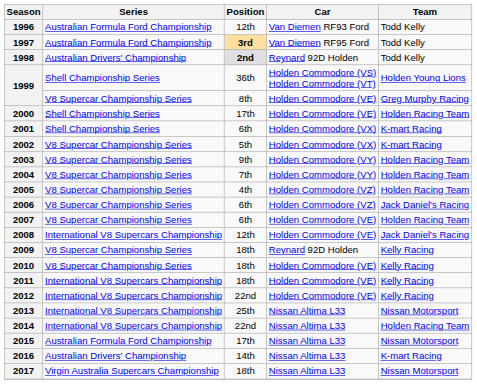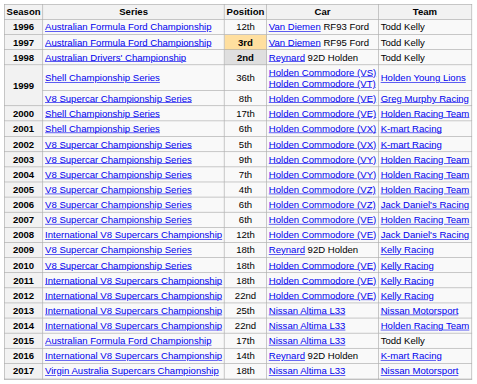 <table class="wikitable" style="font-size: 95%;">
 <tr>
 <th>Season</th>
 <th>Series</th>
 <th>Position</th>
 <th>Car</th>
 <th>Team</th>
 </tr>
 <tr>
 <th>1996</th>
 <td><a href='#'>Australian Formula Ford Championship</a></td>
 <td align="center">12th</td>
 <td><a href='#'>Van Diemen</a> RF93 Ford</td>
 <td>Todd Kelly</td>
 </tr>
 <tr>
 <th>1997</th>
 <td><a href='#'>Australian Formula Ford Championship</a></td>
 <td align="center" style="background:#ffdf9f;"><strong>3rd</strong></td>
 <td><a href='#'>Van Diemen</a> RF95 Ford</td>
 <td>Todd Kelly</td>
 </tr>
 <tr>
 <th>1998</th>
 <td><a href='#'>Australian Drivers' Championship</a></td>
 <td align="center" style="background:#dfdfdf;"><strong>2nd</strong></td>
 <td><a href='#'>Reynard</a> 92D Holden</td>
 <td>Todd Kelly</td>
 </tr>
 <tr>
 <th rowspan=2>1999</th>
 <td><a href='#'>Shell Championship Series</a></td>
 <td align="center">36th</td>
 <td><a href='#'>Holden Commodore (VS)</a><br><a href='#'>Holden Commodore (VT)</a></td>
 <td><a href='#'>Holden Young Lions</a></td>
 </tr>
 <tr>
 <td><a href='#'>V8 Supercar Championship Series</a></td>
 <td align="center">8th</td>
 <td><a href='#'>Holden Commodore (VE)</a></td>
 <td><a href='#'>Greg Murphy Racing</a></td>
 </tr>
 <tr>
 <th>2000</th>
 <td><a href='#'>Shell Championship Series</a></td>
 <td align="center">17th</td>
 <td><a href='#'>Holden Commodore (VE)</a></td>
 <td><a href='#'>Holden Racing Team</a></td>
 </tr>
 <tr>
 <th>2001</th>
 <td><a href='#'>Shell Championship Series</a></td>
 <td align="center">6th</td>
 <td><a href='#'>Holden Commodore (VX)</a></td>
 <td><a href='#'>K-mart Racing</a></td>
 </tr>
 <tr>
 <th>2002</th>
 <td><a href='#'>V8 Supercar Championship Series</a></td>
 <td align="center">5th</td>
 <td><a href='#'>Holden Commodore (VX)</a></td>
 <td><a href='#'>K-mart Racing</a></td>
 </tr>
 <tr>
 <th>2003</th>
 <td><a href='#'>V8 Supercar Championship Series</a></td>
 <td align="center">9th</td>
 <td><a href='#'>Holden Commodore (VY)</a></td>
 <td><a href='#'>Holden Racing Team</a></td>
 </tr>
 <tr>
 <th>2004</th>
 <td><a href='#'>V8 Supercar Championship Series</a></td>
 <td align="center">7th</td>
 <td><a href='#'>Holden Commodore (VY)</a></td>
 <td><a href='#'>Holden Racing Team</a></td>
 </tr>
 <tr>
 <th>2005</th>
 <td><a href='#'>V8 Supercar Championship Series</a></td>
 <td align="center">4th</td>
 <td><a href='#'>Holden Commodore (VZ)</a></td>
 <td><a href='#'>Holden Racing Team</a></td>
 </tr>
 <tr>
 <th>2006</th>
 <td><a href='#'>V8 Supercar Championship Series</a></td>
 <td align="center">6th</td>
 <td><a href='#'>Holden Commodore (VZ)</a></td>
 <td><a href='#'>Jack Daniel's Racing</a></td>
 </tr>
 <tr>
 <th>2007</th>
 <td><a href='#'>V8 Supercar Championship Series</a></td>
 <td align="center">6th</td>
 <td><a href='#'>Holden Commodore (VE)</a></td>
 <td><a href='#'>Holden Racing Team</a></td>
 </tr>
 <tr>
 <th>2008</th>
 <td><a href='#'>International V8 Supercars Championship</a></td>
 <td align="center">12th</td>
 <td><a href='#'>Holden Commodore (VE)</a></td>
 <td><a href='#'>Jack Daniel's Racing</a></td>
 </tr>
 <tr>
 <th>2009</th>
 <td><a href='#'>V8 Supercar Championship Series</a></td>
 <td align="center">18th</td>
 <td><a href='#'>Reynard</a> 92D Holden</td>
 <td><a href='#'>Kelly Racing</a></td>
 </tr>
 <tr>
 <th>2010</th>
 <td><a href='#'>V8 Supercar Championship Series</a></td>
 <td align="center">18th</td>
 <td><a href='#'>Holden Commodore (VE)</a></td>
 <td><a href='#'>Kelly Racing</a></td>
 </tr>
 <tr>
 <th>2011</th>
 <td><a href='#'>International V8 Supercars Championship</a></td>
 <td align="center">18th</td>
 <td><a href='#'>Holden Commodore (VE)</a></td>
 <td><a href='#'>Kelly Racing</a></td>
 </tr>
 <tr>
 <th>2012</th>
 <td><a href='#'>International V8 Supercars Championship</a></td>
 <td align="center">22nd</td>
 <td><a href='#'>Holden Commodore (VE)</a></td>
 <td><a href='#'>Kelly Racing</a></td>
 </tr>
 <tr>
 <th>2013</th>
 <td><a href='#'>International V8 Supercars Championship</a></td>
 <td align="center">25th</td>
 <td><a href='#'>Nissan Altima L33</a></td>
 <td><a href='#'>Nissan Motorsport</a></td>
 </tr>
 <tr>
 <th>2014</th>
 <td><a href='#'>International V8 Supercars Championship</a></td>
 <td align="center">22nd</td>
 <td><a href='#'>Nissan Altima L33</a></td>
 <td><a href='#'>Holden Racing Team</a></td>
 </tr>
 <tr>
 <th>2015</th>
 <td><a href='#'>Australian Formula Ford Championship</a></td>
 <td align="center">17th</td>
 <td><a href='#'>Nissan Altima L33</a></td>
-<td><a href='#'>Nissan Motorsport</a></td>
+<td>Todd Kelly</td>
 </tr>
 <tr>
 <th>2016</th>
-<td><a href='#'>Australian Drivers' Championship</a></td>
+<td><a href='#'>International V8 Supercars Championship</a></td>
 <td align="center">14th</td>
-<td><a href='#'>Nissan Altima L33</a></td>
+<td><a href='#'>Reynard</a> 92D Holden</td>
 <td><a href='#'>K-mart Racing</a></td>
 </tr>
 <tr>
 <th>2017</th>
 <td><a href='#'>Virgin Australia Supercars Championship</a></td>
 <td align="center">18th</td>
 <td><a href='#'>Nissan Altima L33</a></td>
 <td><a href='#'>Nissan Motorsport</a></td>
 </tr>
 <tr>
 </tr>
 </table>
